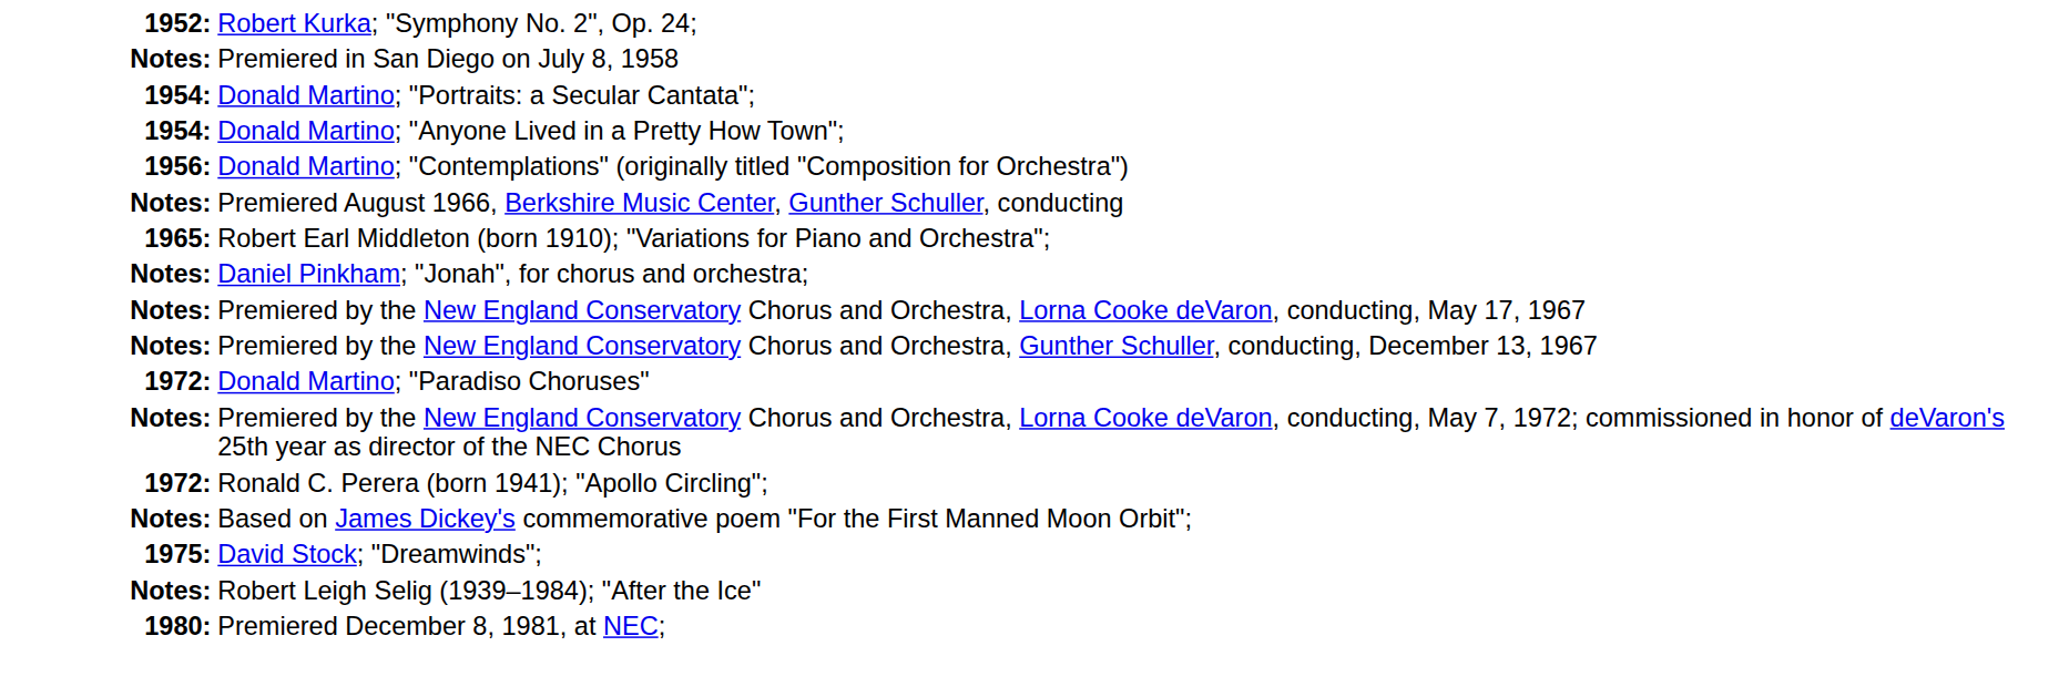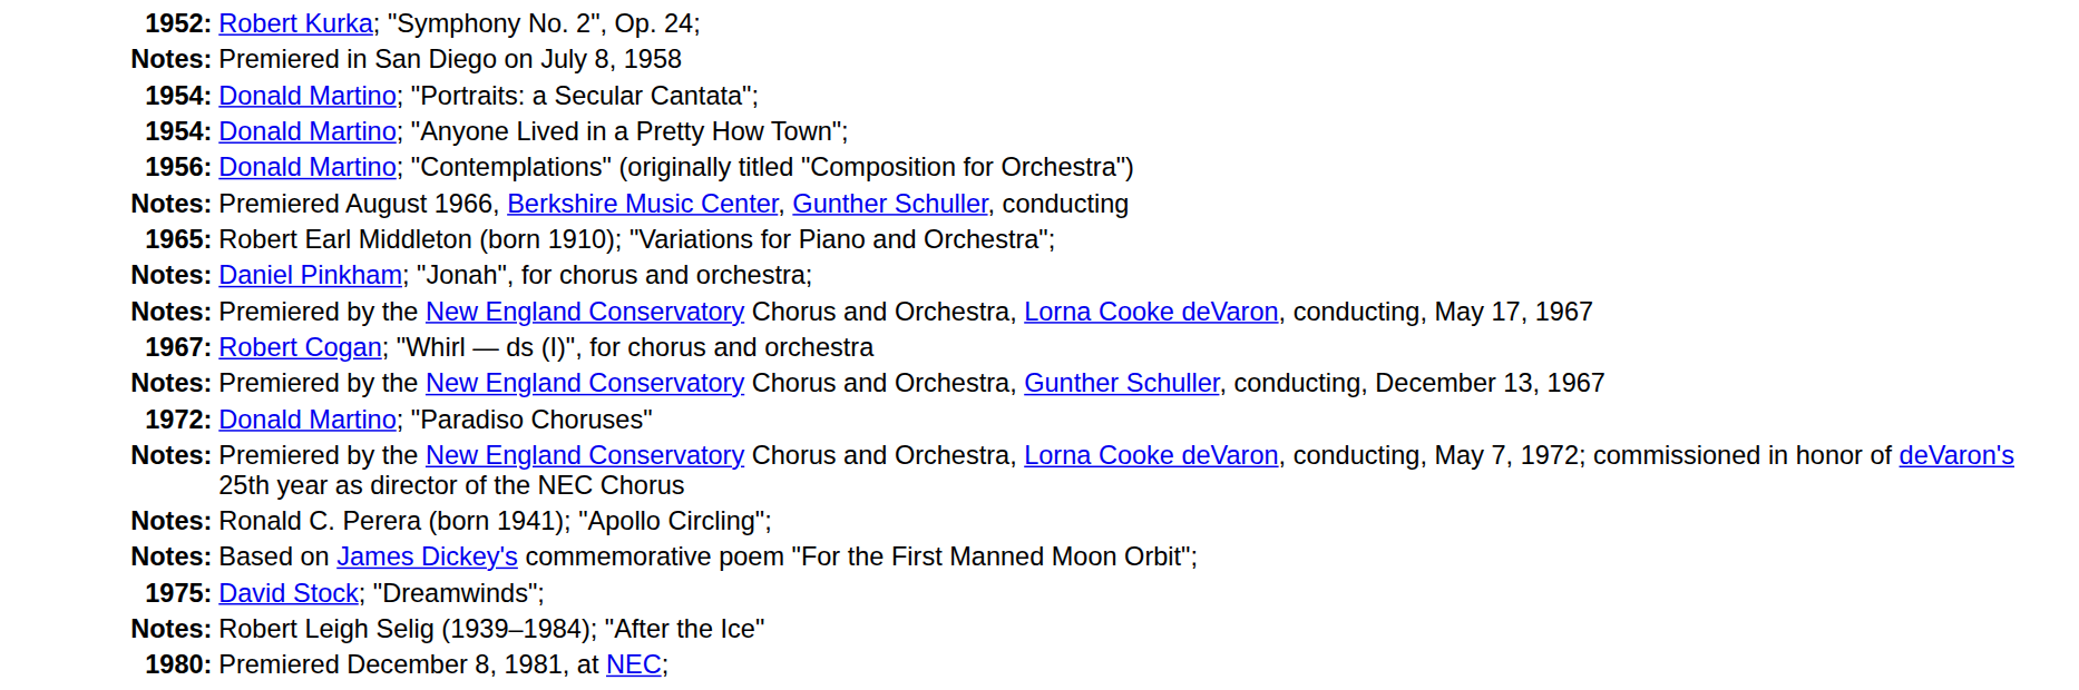 <table valign="top"; border="0" cellpadding="1" style="color:black; background-color: #FFFFFF">
 <tr valign="top">
 <td width="10%" style="text-align:right"><strong>1952:</strong></td>
 <td width="90%" style="text-align:left"><a href='#'>Robert Kurka</a>; "Symphony No. 2", Op. 24; </td>
 </tr>
 <tr valign="top">
 <td width="10%" style="text-align:right"><strong>Notes:</strong></td>
 <td width="90%" style="text-align:left">Premiered in San Diego on July 8, 1958<br></td>
 </tr>
 <tr valign="top">
 <td width="10%" style="text-align:right"><strong>1954:</strong></td>
 <td width="90%" style="text-align:left"><a href='#'>Donald Martino</a>; "Portraits: a Secular Cantata"; <br></td>
 </tr>
 <tr valign="top">
 <td width="10%" style="text-align:right"><strong>1954:</strong></td>
 <td width="90%" style="text-align:left"><a href='#'>Donald Martino</a>; "Anyone Lived in a Pretty How Town"; <br></td>
 </tr>
 <tr valign="top">
 <td width="10%" style="text-align:right"><strong>1956:</strong></td>
 <td width="90%" style="text-align:left"><a href='#'>Donald Martino</a>; "Contemplations" (originally titled "Composition for Orchestra")</td>
 </tr>
 <tr valign="top">
 <td width="10%" style="text-align:right"><strong>Notes:</strong></td>
 <td width="90%" style="text-align:left">Premiered August 1966, <a href='#'>Berkshire Music Center</a>, <a href='#'>Gunther Schuller</a>, conducting<br></td>
 </tr>
 <tr valign="top">
 <td width="10%" style="text-align:right"><strong>1965:</strong></td>
 <td width="90%" style="text-align:left">Robert Earl Middleton (born 1910); "Variations for Piano and Orchestra"; <br></td>
 </tr>
 <tr valign="top">
 <td width="10%" style="text-align:right"><strong>Notes:</strong></td>
 <td width="90%" style="text-align:left"><a href='#'>Daniel Pinkham</a>; "Jonah", for chorus and orchestra; </td>
 </tr>
 <tr valign="top">
 <td width="10%" style="text-align:right"><strong>Notes:</strong></td>
 <td width="90%" style="text-align:left">Premiered by the <a href='#'>New England Conservatory</a> Chorus and Orchestra, <a href='#'>Lorna Cooke deVaron</a>, conducting, May 17, 1967<br></td>
 </tr>
 <tr valign="top">
+<td width="10%" style="text-align:right"><strong>1967:</strong></td>
+<td width="90%" style="text-align:left"><a href='#'>Robert Cogan</a>; "Whirl — ds (I)", for chorus and orchestra</td>
+</tr>
+<tr valign="top">
 <td width="10%" style="text-align:right"><strong>Notes:</strong></td>
 <td width="90%" style="text-align:left">Premiered by the <a href='#'>New England Conservatory</a> Chorus and Orchestra, <a href='#'>Gunther Schuller</a>, conducting, December 13, 1967<br></td>
 </tr>
 <tr valign="top">
 <td width="10%" style="text-align:right"><strong>1972:</strong></td>
 <td width="90%" style="text-align:left"><a href='#'>Donald Martino</a>; "Paradiso Choruses"</td>
 </tr>
 <tr valign="top">
 <td width="10%" style="text-align:right"><strong>Notes:</strong></td>
 <td width="90%" style="text-align:left">Premiered by the <a href='#'>New England Conservatory</a> Chorus and Orchestra, <a href='#'>Lorna Cooke deVaron</a>, conducting, May 7, 1972; commissioned in honor of <a href='#'>deVaron's</a> 25th year as director of the NEC Chorus<br></td>
 </tr>
 <tr valign="top">
-<td width="10%" style="text-align:right"><strong>1972:</strong></td>
+<td width="10%" style="text-align:right"><strong>Notes:</strong></td>
 <td width="90%" style="text-align:left">Ronald C. Perera (born 1941); "Apollo Circling"; </td>
 </tr>
 <tr valign="top">
 <td width="10%" style="text-align:right"><strong>Notes:</strong></td>
 <td width="90%" style="text-align:left">Based on <a href='#'>James Dickey's</a> commemorative poem "For the First Manned Moon Orbit"; <br></td>
 </tr>
 <tr valign="top">
 <td width="10%" style="text-align:right"><strong>1975:</strong></td>
 <td width="90%" style="text-align:left"><a href='#'>David Stock</a>; "Dreamwinds"; <br></td>
 </tr>
 <tr valign="top">
 <td width="10%" style="text-align:right"><strong>Notes:</strong></td>
 <td width="90%" style="text-align:left">Robert Leigh Selig (1939–1984); "After the Ice"</td>
 </tr>
 <tr valign="top">
 <td width="10%" style="text-align:right"><strong>1980:</strong></td>
 <td width="90%" style="text-align:left">Premiered December 8, 1981, at <a href='#'>NEC</a>; </td>
 </tr>
 </table>
